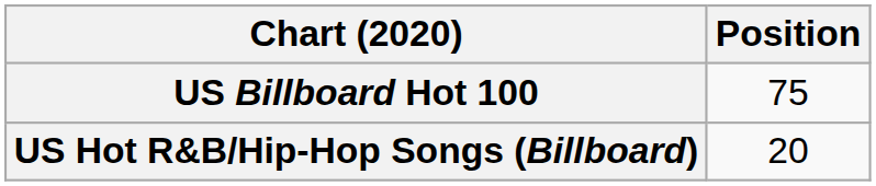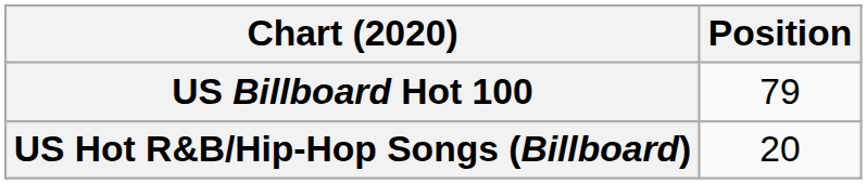 <table class="wikitable sortable plainrowheaders" style="text-align:center">
 <tr>
 <th scope="col">Chart (2020)</th>
 <th scope="col">Position</th>
 </tr>
 <tr>
 <th scope="row">US <em>Billboard</em> Hot 100</th>
-<td>75</td>
+<td>79</td>
 </tr>
 <tr>
 <th scope="row">US Hot R&B/Hip-Hop Songs (<em>Billboard</em>)</th>
 <td>20</td>
 </tr>
 </table>
